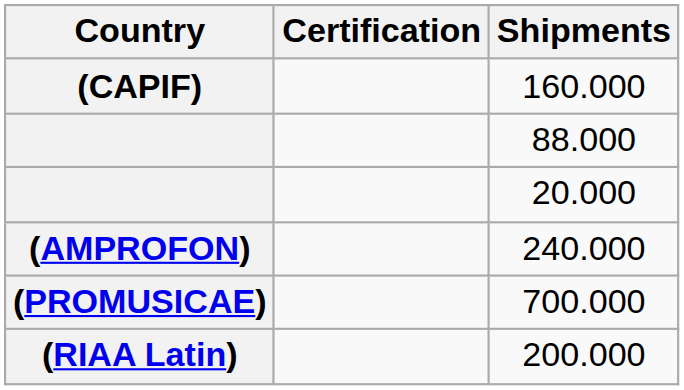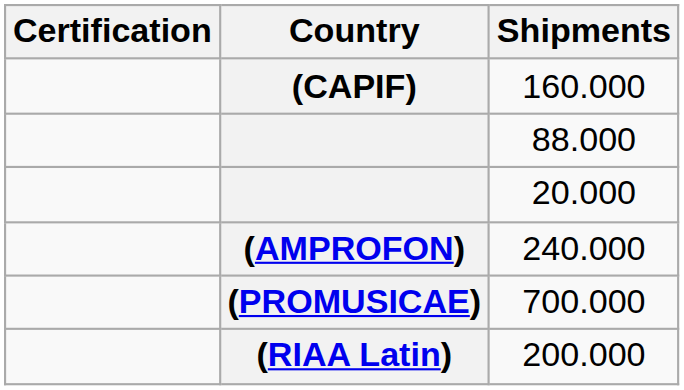 <table class="wikitable sortable">
 <tr>
+<th>Certification</th>
 <th>Country</th>
-<th>Certification</th>
 <th>Shipments</th>
 </tr>
 <tr>
+<td align="center"></td>
 <th> (CAPIF)</th>
-<td align="center"></td>
 <td align="center">160.000</td>
 </tr>
 <tr>
+<td align="center"></td>
 <th></th>
-<td align="center"></td>
 <td align="center">88.000</td>
 </tr>
 <tr>
+<td align="center"></td>
 <th></th>
-<td align="center"></td>
 <td align="center">20.000</td>
 </tr>
 <tr>
+<td align="center"></td>
 <th> (<a href='#'>AMPROFON</a>)</th>
-<td align="center"></td>
 <td align="center">240.000</td>
 </tr>
 <tr>
+<td align="center"></td>
 <th> (<a href='#'>PROMUSICAE</a>)</th>
-<td align="center"></td>
 <td align="center">700.000</td>
 </tr>
 <tr>
+<td align="center"></td>
 <th> (<a href='#'>RIAA Latin</a>)</th>
-<td align="center"></td>
 <td align="center">200.000</td>
 </tr>
 </table>
